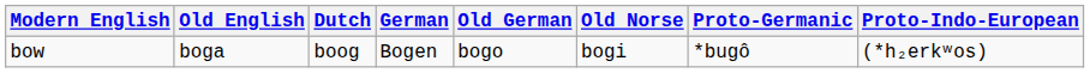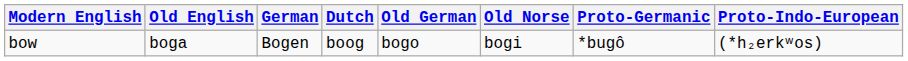 <table class="wikitable">
 <tr>
 <th><a href='#'>Modern English</a></th>
 <th><a href='#'>Old English</a></th>
+<th><a href='#'>German</a></th>
 <th><a href='#'>Dutch</a></th>
-<th><a href='#'>German</a></th>
 <th><a href='#'>Old German</a></th>
 <th><a href='#'>Old Norse</a></th>
 <th><a href='#'>Proto-Germanic</a></th>
 <th><a href='#'>Proto-Indo-European</a></th>
 </tr>
 <tr>
 <td>bow</td>
 <td>boga</td>
+<td>Bogen</td>
 <td>boog</td>
-<td>Bogen</td>
 <td>bogo</td>
 <td>bogi</td>
 <td>*bugô</td>
 <td>(*h₂erkʷos)</td>
 </tr>
 </table>
